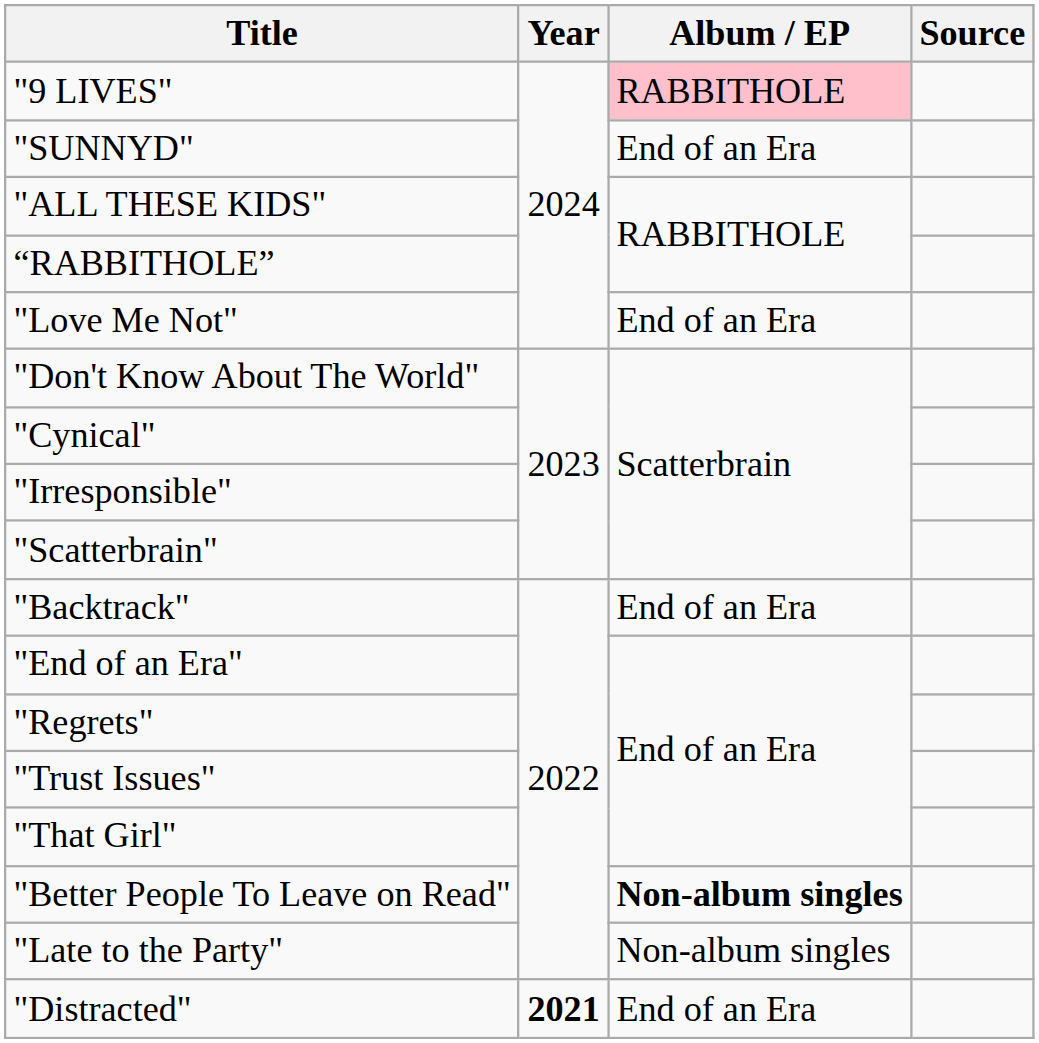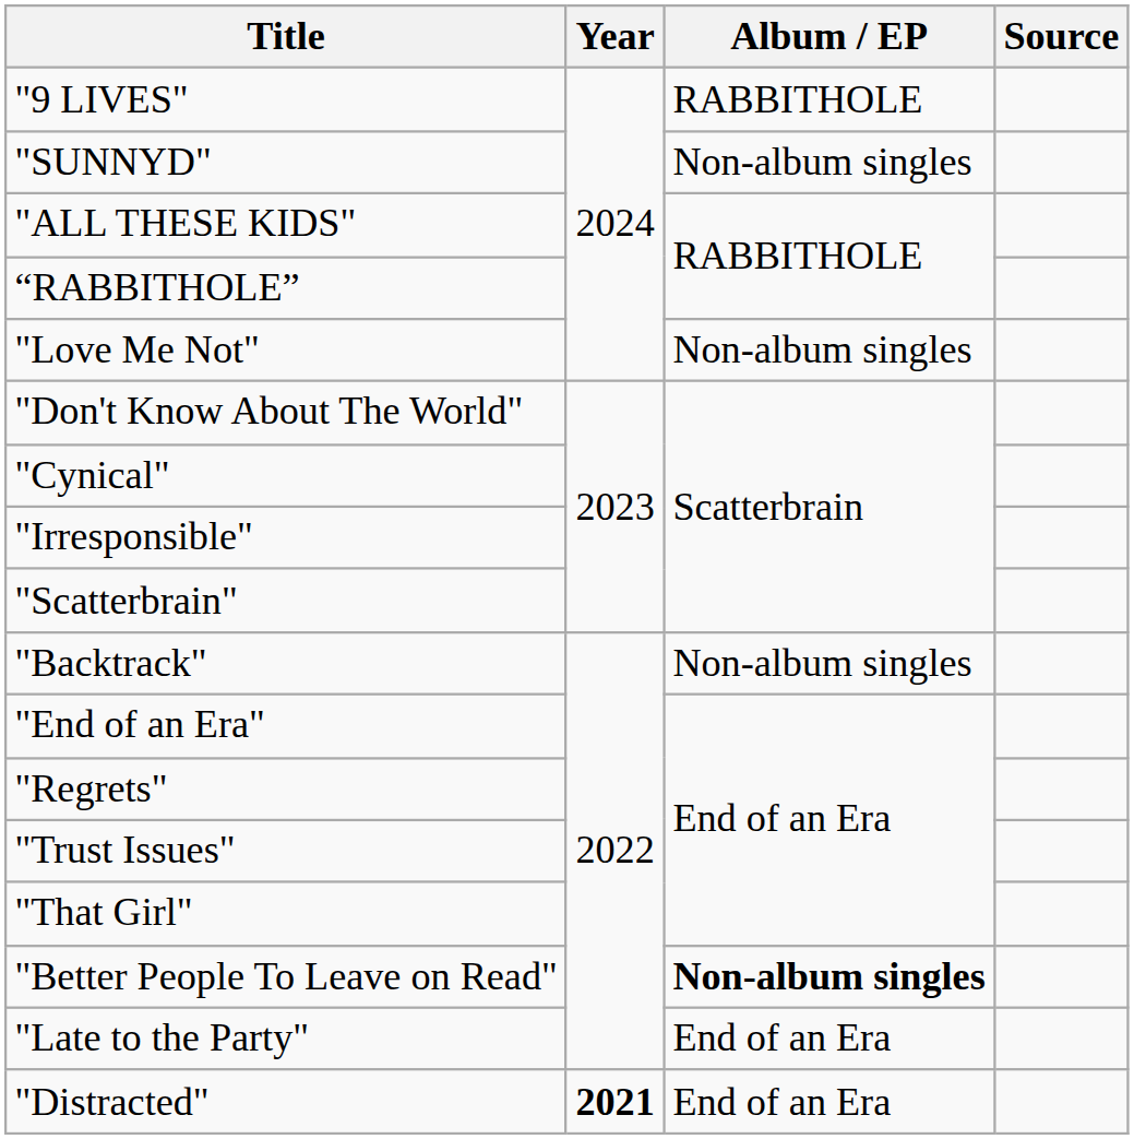 <table class="wikitable">
 <tr>
 <th>Title</th>
 <th>Year</th>
 <th>Album / EP</th>
 <th>Source</th>
 </tr>
 <tr>
 <td>"9 LIVES"</td>
 <td rowspan="5">2024</td>
-<td style="background: pink;">RABBITHOLE </td>
+<td>RABBITHOLE </td>
 <td></td>
 </tr>
 <tr>
 <td>"SUNNYD"</td>
-<td>End of an Era</td>
+<td>Non-album singles</td>
 <td></td>
 </tr>
 <tr>
 <td>"ALL THESE KIDS"</td>
 <td rowspan="2">RABBITHOLE </td>
 <td></td>
 </tr>
 <tr>
 <td>“RABBITHOLE”</td>
 <td></td>
 </tr>
 <tr>
 <td>"Love Me Not"</td>
-<td>End of an Era</td>
+<td>Non-album singles</td>
 <td></td>
 </tr>
 <tr>
 <td>"Don't Know About The World"</td>
 <td rowspan="4">2023</td>
 <td rowspan="4">Scatterbrain</td>
 <td></td>
 </tr>
 <tr>
 <td>"Cynical"</td>
 <td></td>
 </tr>
 <tr>
 <td>"Irresponsible"</td>
 <td></td>
 </tr>
 <tr>
 <td>"Scatterbrain"</td>
 <td></td>
 </tr>
 <tr>
 <td>"Backtrack"</td>
 <td rowspan="7">2022</td>
-<td>End of an Era</td>
+<td>Non-album singles</td>
 <td></td>
 </tr>
 <tr>
 <td>"End of an Era"</td>
 <td rowspan="4">End of an Era</td>
 <td></td>
 </tr>
 <tr>
 <td>"Regrets"</td>
 <td></td>
 </tr>
 <tr>
 <td>"Trust Issues"</td>
 <td></td>
 </tr>
 <tr>
 <td>"That Girl"</td>
 <td></td>
 </tr>
 <tr>
 <td>"Better People To Leave on Read"</td>
 <td><strong>Non-album singles</strong></td>
 <td></td>
 </tr>
 <tr>
 <td>"Late to the Party"</td>
-<td>Non-album singles</td>
+<td>End of an Era</td>
 <td></td>
 </tr>
 <tr>
 <td>"Distracted"</td>
 <td><strong>2021</strong></td>
 <td>End of an Era</td>
 <td></td>
 </tr>
 </table>
